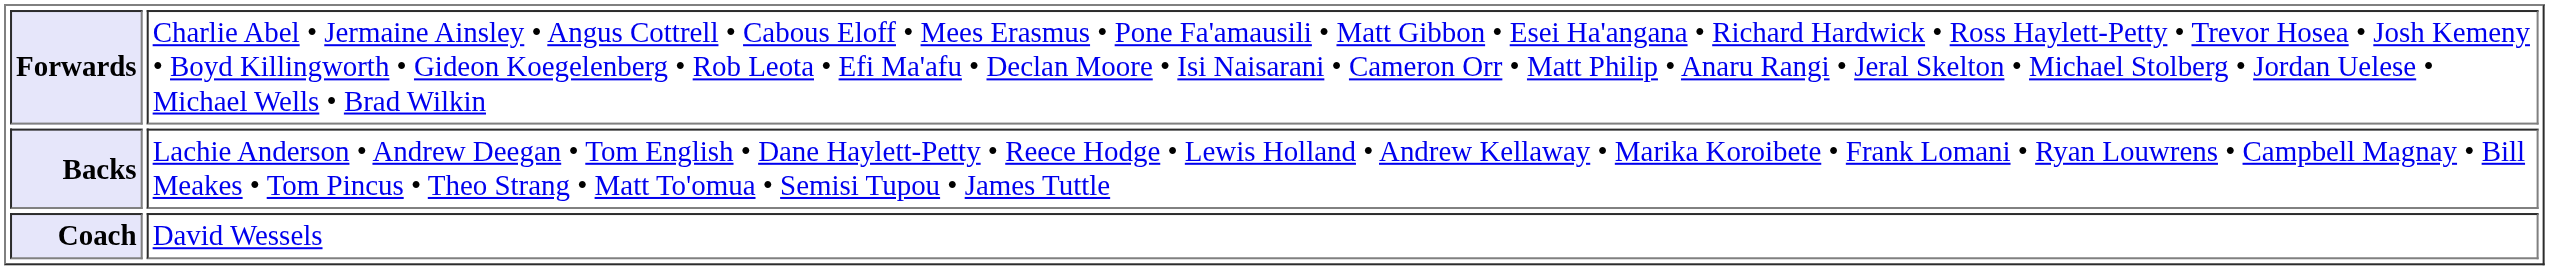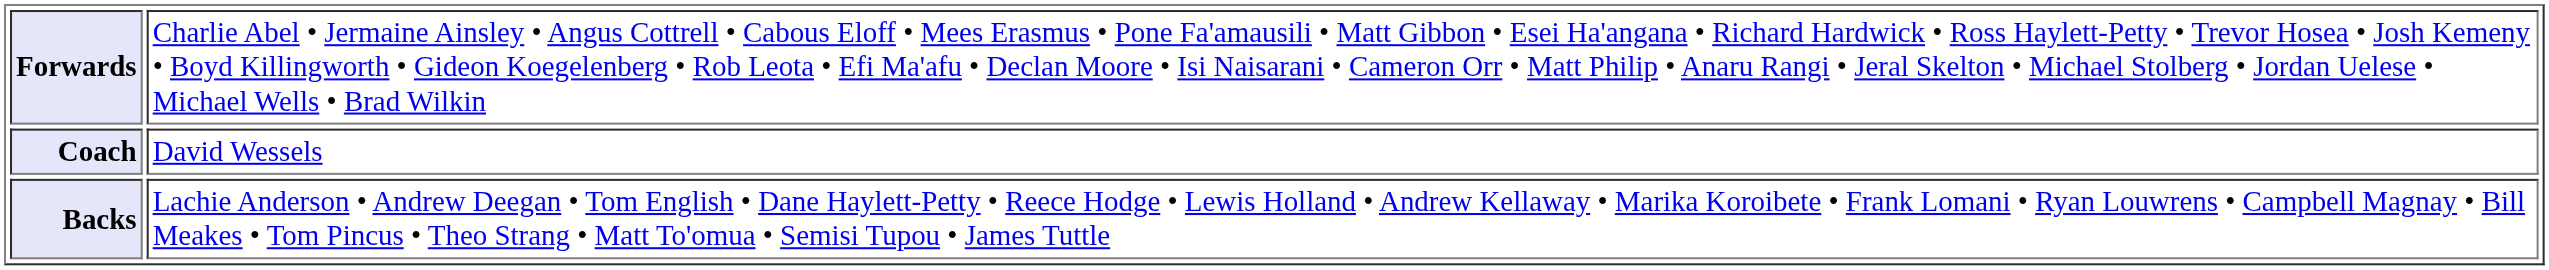 <table cellpadding="2" border=" 1px solid white" style="font-size:90%">
 <tr>
 <td style="text-align:right" bgcolor="lavender"><strong>Forwards</strong></td>
 <td style="text-align:left"><a href='#'>Charlie Abel</a> • <a href='#'>Jermaine Ainsley</a> • <a href='#'>Angus Cottrell</a> • <a href='#'>Cabous Eloff</a> • <a href='#'>Mees Erasmus</a> • <a href='#'>Pone Fa'amausili</a> • <a href='#'>Matt Gibbon</a> • <a href='#'>Esei Ha'angana</a> • <a href='#'>Richard Hardwick</a> • <a href='#'>Ross Haylett-Petty</a> • <a href='#'>Trevor Hosea</a> • <a href='#'>Josh Kemeny</a> • <a href='#'>Boyd Killingworth</a> • <a href='#'>Gideon Koegelenberg</a> • <a href='#'>Rob Leota</a> • <a href='#'>Efi Ma'afu</a> • <a href='#'>Declan Moore</a> • <a href='#'>Isi Naisarani</a> • <a href='#'>Cameron Orr</a> • <a href='#'>Matt Philip</a> • <a href='#'>Anaru Rangi</a> • <a href='#'>Jeral Skelton</a> • <a href='#'>Michael Stolberg</a> • <a href='#'>Jordan Uelese</a> • <a href='#'>Michael Wells</a> • <a href='#'>Brad Wilkin</a></td>
 </tr>
 <tr>
+<td style="text-align:right" bgcolor="lavender"><strong>Coach</strong></td>
+<td style="text-align:left"><a href='#'>David Wessels</a></td>
+</tr>
+<tr>
 <td style="text-align:right" bgcolor="lavender"><strong>Backs</strong></td>
 <td style="text-align:left"><a href='#'>Lachie Anderson</a> • <a href='#'>Andrew Deegan</a> • <a href='#'>Tom English</a> • <a href='#'>Dane Haylett-Petty</a> • <a href='#'>Reece Hodge</a> • <a href='#'>Lewis Holland</a> • <a href='#'>Andrew Kellaway</a> • <a href='#'>Marika Koroibete</a> • <a href='#'>Frank Lomani</a> • <a href='#'>Ryan Louwrens</a> • <a href='#'>Campbell Magnay</a> • <a href='#'>Bill Meakes</a> • <a href='#'>Tom Pincus</a> • <a href='#'>Theo Strang</a> • <a href='#'>Matt To'omua</a> • <a href='#'>Semisi Tupou</a> • <a href='#'>James Tuttle</a></td>
 </tr>
-<tr>
-<td style="text-align:right" bgcolor="lavender"><strong>Coach</strong></td>
-<td style="text-align:left"><a href='#'>David Wessels</a></td>
-</tr>
 </table>
